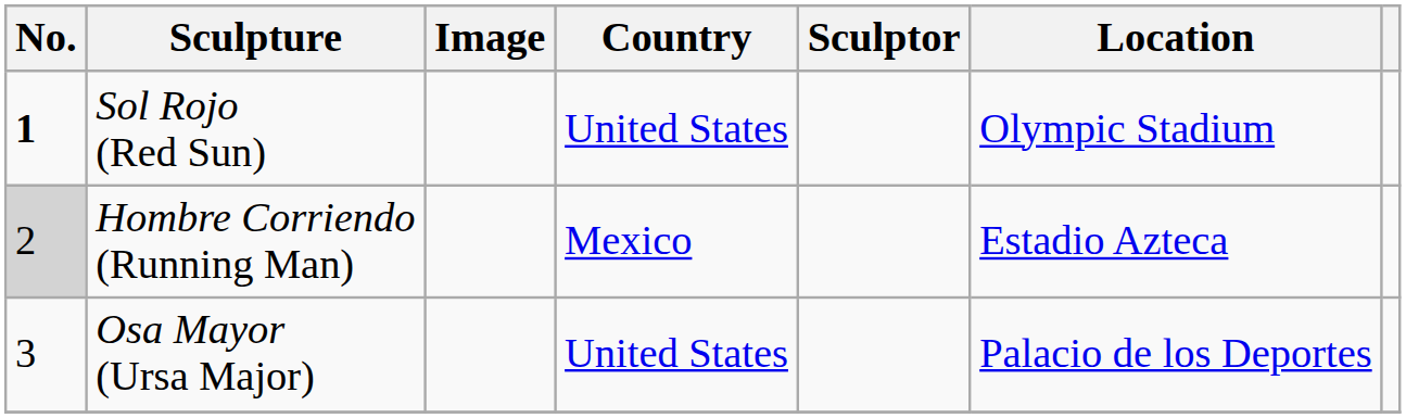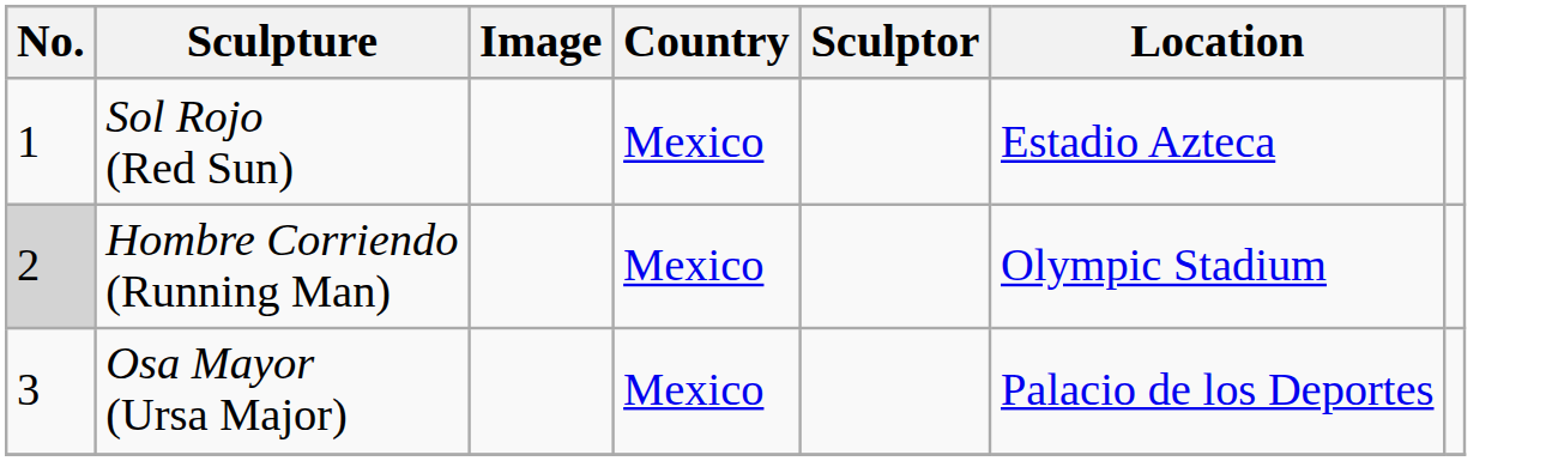 <table class="wikitable plainrowheaders sortable">
 <tr style="background:#ccc; text-align:center;">
 <th scope="col">No.</th>
 <th scope="col">Sculpture</th>
 <th scope="col" class="unsortable">Image</th>
 <th scope="col">Country</th>
 <th scope="col">Sculptor</th>
 <th scope="col">Location</th>
 <th scope="col" class="unsortable"></th>
 </tr>
 <tr>
-<td><strong>1</strong></td>
+<td>1</td>
 <td><em>Sol Rojo</em><br>(Red Sun)</td>
 <td></td>
-<td><a href='#'>United States</a></td>
+<td><a href='#'>Mexico</a></td>
 <td></td>
-<td><a href='#'>Olympic Stadium</a></td>
+<td><a href='#'>Estadio Azteca</a></td>
 <td style="text-align:center;"></td>
 </tr>
 <tr>
 <td style="background: lightgrey;">2</td>
 <td><em>Hombre Corriendo</em><br>(Running Man)</td>
 <td></td>
 <td><a href='#'>Mexico</a></td>
 <td></td>
-<td><a href='#'>Estadio Azteca</a></td>
+<td><a href='#'>Olympic Stadium</a></td>
 <td style="text-align:center;"></td>
 </tr>
 <tr>
 <td>3</td>
 <td><em>Osa Mayor</em><br>(Ursa Major)</td>
 <td></td>
-<td><a href='#'>United States</a></td>
+<td><a href='#'>Mexico</a></td>
 <td></td>
 <td><a href='#'>Palacio de los Deportes</a></td>
 <td style="text-align:center;"></td>
 </tr>
 <tr>
 </tr>
 </table>
